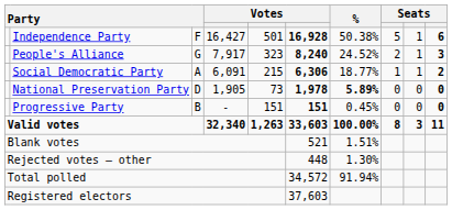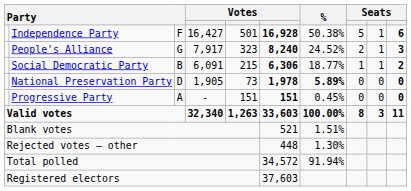 <table class="wikitable" border="1" style="text-align:right;">
 <tr>
 <th style="text-align:left;" valign=bottom rowspan=2 colspan=3>Party</th>
 <th colspan=3>Votes</th>
 <th align=center valign=bottom rowspan=2 width="50">%</th>
 <th colspan=3>Seats</th>
 </tr>
 <tr>
 <th align=center valign=bottom width="20"><small></small></th>
 <th align=center valign=bottom width="20"><small></small></th>
 <th align=center valign=bottom width="20"><small></small></th>
 <th align=center valign=bottom width="20"><small></small></th>
 <th align=center valign=bottom width="20"><small><a href='#'></a></small></th>
 <th align=center valign=bottom width="20"><small></small></th>
 </tr>
 <tr>
 <td></td>
 <td align=left><a href='#'>Independence Party</a></td>
 <td align=left>F</td>
 <td>16,427</td>
 <td>501</td>
 <td><strong>16,928</strong></td>
 <td>50.38%</td>
 <td>5</td>
 <td>1</td>
 <td><strong>6</strong></td>
 </tr>
 <tr>
 <td></td>
 <td align=left><a href='#'>People's Alliance</a></td>
 <td align=left>G</td>
 <td>7,917</td>
 <td>323</td>
 <td><strong>8,240</strong></td>
 <td>24.52%</td>
 <td>2</td>
 <td>1</td>
 <td><strong>3</strong></td>
 </tr>
 <tr>
 <td></td>
 <td align=left><a href='#'>Social Democratic Party</a></td>
-<td align=left>A</td>
+<td align=left>B</td>
 <td>6,091</td>
 <td>215</td>
 <td><strong>6,306</strong></td>
 <td>18.77%</td>
 <td>1</td>
 <td>1</td>
 <td><strong>2</strong></td>
 </tr>
 <tr>
 <td></td>
 <td align=left><a href='#'>National Preservation Party</a></td>
 <td align=left>D</td>
 <td>1,905</td>
 <td>73</td>
 <td><strong>1,978</strong></td>
 <td><strong>5.89%</strong></td>
 <td>0</td>
 <td>0</td>
 <td><strong>0</strong></td>
 </tr>
 <tr>
 <td></td>
 <td align=left><a href='#'>Progressive Party</a></td>
-<td align=left>B</td>
+<td align=left>A</td>
 <td align=center>-</td>
 <td>151</td>
 <td><strong>151</strong></td>
 <td>0.45%</td>
 <td>0</td>
 <td>0</td>
 <td><strong>0</strong></td>
 </tr>
 <tr style="font-weight:bold">
 <td align=left colspan=3>Valid votes</td>
 <td>32,340</td>
 <td>1,263</td>
 <td>33,603</td>
 <td>100.00%</td>
 <td>8</td>
 <td>3</td>
 <td>11</td>
 </tr>
 <tr>
 <td align=left colspan=5>Blank votes</td>
 <td>521</td>
 <td>1.51%</td>
 <td></td>
 <td></td>
 <td></td>
 </tr>
 <tr>
 <td align=left colspan=5>Rejected votes – other</td>
 <td>448</td>
 <td>1.30%</td>
 <td></td>
 <td></td>
 <td></td>
 </tr>
 <tr>
 <td align=left colspan=5>Total polled</td>
 <td>34,572</td>
 <td>91.94%</td>
 <td></td>
 <td></td>
 <td></td>
 </tr>
 <tr>
 <td align=left colspan=5>Registered electors</td>
 <td>37,603</td>
 <td></td>
 <td></td>
 <td></td>
 <td></td>
 </tr>
 </table>
